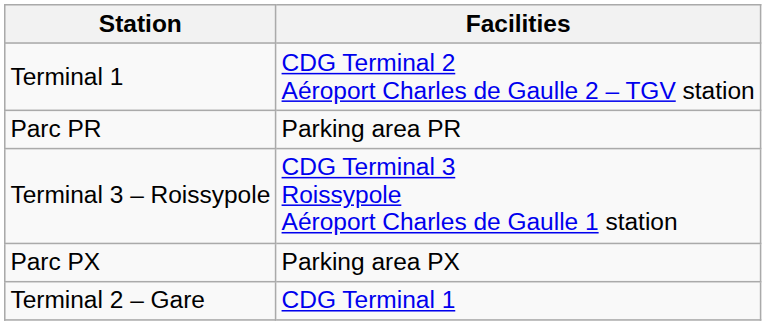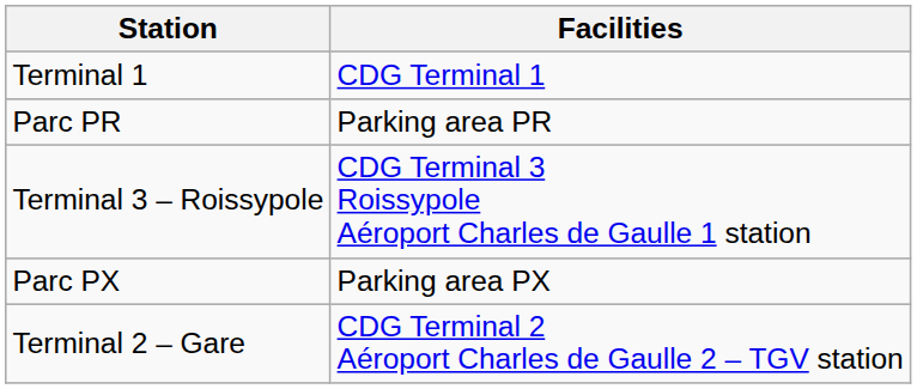 <table class=wikitable>
 <tr>
 <th>Station</th>
 <th>Facilities</th>
 </tr>
 <tr>
 <td>Terminal 1</td>
-<td><a href='#'>CDG Terminal 2</a><br><a href='#'>Aéroport Charles de Gaulle 2 – TGV</a> station   </td>
+<td><a href='#'>CDG Terminal 1</a></td>
 </tr>
 <tr>
 <td>Parc PR</td>
 <td>Parking area PR</td>
 </tr>
 <tr>
 <td>Terminal 3 – Roissypole</td>
 <td><a href='#'>CDG Terminal 3</a><br><a href='#'>Roissypole</a><br><a href='#'>Aéroport Charles de Gaulle 1</a> station  </td>
 </tr>
 <tr>
 <td>Parc PX</td>
 <td>Parking area PX</td>
 </tr>
 <tr>
 <td>Terminal 2 – Gare</td>
-<td><a href='#'>CDG Terminal 1</a></td>
+<td><a href='#'>CDG Terminal 2</a><br><a href='#'>Aéroport Charles de Gaulle 2 – TGV</a> station   </td>
 </tr>
 </table>
